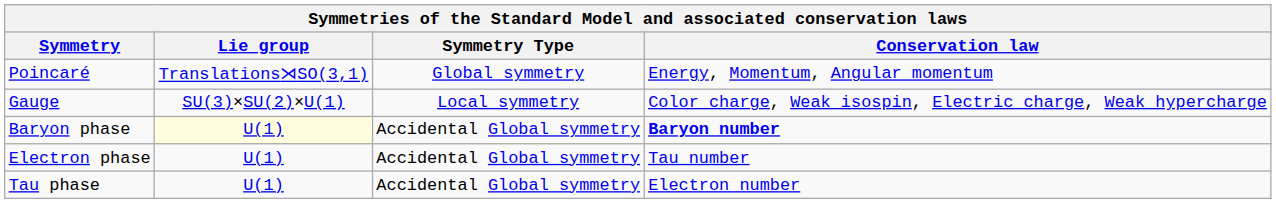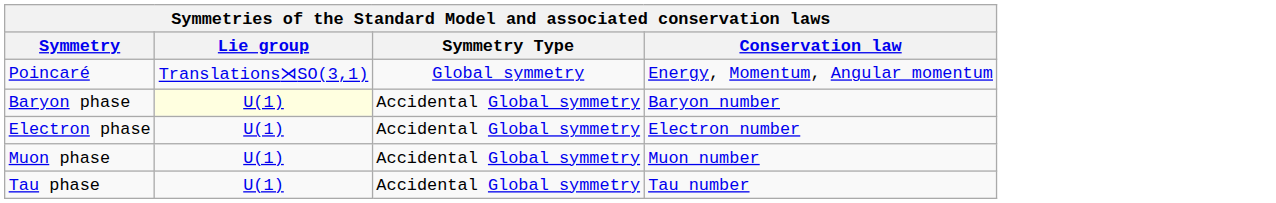 <table class="wikitable collapsible collapsed">
 <tr>
 <th colspan="4">Symmetries of the Standard Model and associated conservation laws</th>
 </tr>
 <tr>
 <th><a href='#'>Symmetry</a></th>
 <th><a href='#'>Lie group</a></th>
 <th>Symmetry Type</th>
 <th><a href='#'>Conservation law</a></th>
 </tr>
 <tr>
 <td><a href='#'>Poincaré</a></td>
 <td style="text-align:center;"><a href='#'>Translations</a><a href='#'>⋊</a><a href='#'>SO(3,1)</a></td>
 <td style="text-align:center;"><a href='#'>Global symmetry</a></td>
 <td><a href='#'>Energy</a>, <a href='#'>Momentum</a>, <a href='#'>Angular momentum</a></td>
 </tr>
 <tr>
-<td><a href='#'>Gauge</a></td>
-<td style="text-align:center;"><a href='#'>SU(3)</a>×<a href='#'>SU(2)</a>×<a href='#'>U(1)</a></td>
-<td style="text-align:center;"><a href='#'>Local symmetry</a></td>
-<td><a href='#'>Color charge</a>, <a href='#'>Weak isospin</a>, <a href='#'>Electric charge</a>, <a href='#'>Weak hypercharge</a></td>
-</tr>
-<tr>
 <td><a href='#'>Baryon</a> phase</td>
 <td style="background: lightyellow; text-align:center;"><a href='#'>U(1)</a></td>
 <td style="text-align:center;">Accidental <a href='#'>Global symmetry</a></td>
-<td><strong><a href='#'>Baryon number</a></strong></td>
+<td><a href='#'>Baryon number</a></td>
 </tr>
 <tr>
 <td><a href='#'>Electron</a> phase</td>
 <td style="text-align:center;"><a href='#'>U(1)</a></td>
 <td style="text-align:center;">Accidental <a href='#'>Global symmetry</a></td>
-<td><a href='#'>Tau number</a></td>
+<td><a href='#'>Electron number</a></td>
+</tr>
+<tr>
+<td><a href='#'>Muon</a> phase</td>
+<td style="text-align:center;"><a href='#'>U(1)</a></td>
+<td style="text-align:center;">Accidental <a href='#'>Global symmetry</a></td>
+<td><a href='#'>Muon number</a></td>
 </tr>
 <tr>
 <td><a href='#'>Tau</a> phase</td>
 <td style="text-align:center;"><a href='#'>U(1)</a></td>
 <td style="text-align:center;">Accidental <a href='#'>Global symmetry</a></td>
-<td><a href='#'>Electron number</a></td>
+<td><a href='#'>Tau number</a></td>
 </tr>
 </table>
